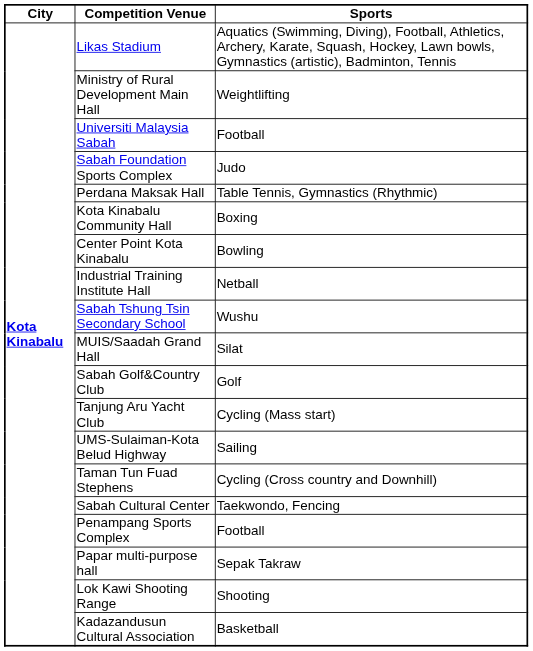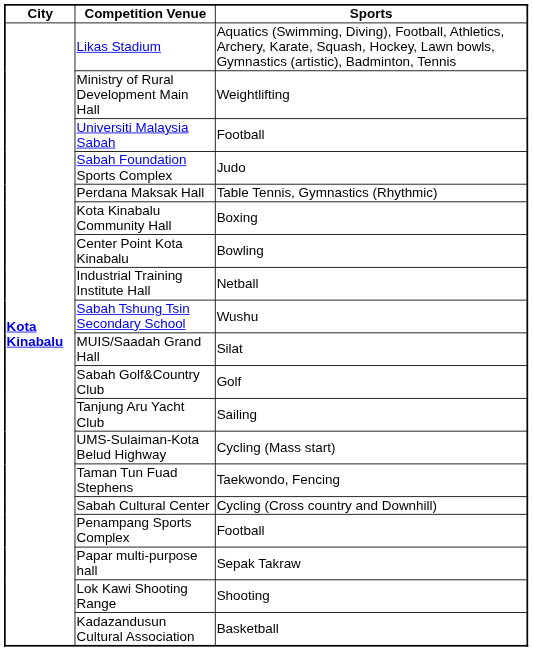 <table border=1 style="border-collapse:collapse; text-align:left; font-size:100%; border:2px solid black;">
 <tr style="text-align:center; color:black; font-weight:bold; background:white;">
 <td>City</td>
 <td>Competition Venue</td>
 <td>Sports</td>
 </tr>
 <tr>
 <th rowspan=19><a href='#'>Kota Kinabalu</a></th>
 <td><a href='#'>Likas Stadium</a></td>
 <td>Aquatics (Swimming, Diving), Football, Athletics, Archery, Karate, Squash, Hockey, Lawn bowls, Gymnastics (artistic), Badminton, Tennis</td>
 </tr>
 <tr>
 <td>Ministry of Rural Development Main Hall</td>
 <td>Weightlifting</td>
 </tr>
 <tr>
 <td><a href='#'>Universiti Malaysia Sabah</a></td>
 <td>Football</td>
 </tr>
 <tr>
 <td><a href='#'>Sabah Foundation</a> Sports Complex</td>
 <td>Judo</td>
 </tr>
 <tr>
 <td>Perdana Maksak Hall</td>
 <td>Table Tennis, Gymnastics (Rhythmic)</td>
 </tr>
 <tr>
 <td>Kota Kinabalu Community Hall</td>
 <td>Boxing</td>
 </tr>
 <tr>
 <td>Center Point Kota Kinabalu</td>
 <td>Bowling</td>
 </tr>
 <tr>
 <td>Industrial Training Institute Hall</td>
 <td>Netball</td>
 </tr>
 <tr>
 <td><a href='#'>Sabah Tshung Tsin Secondary School</a></td>
 <td>Wushu</td>
 </tr>
 <tr>
 <td>MUIS/Saadah Grand Hall</td>
 <td>Silat</td>
 </tr>
 <tr>
 <td>Sabah Golf&Country Club</td>
 <td>Golf</td>
 </tr>
 <tr>
 <td>Tanjung Aru Yacht Club</td>
+<td>Sailing</td>
+</tr>
+<tr>
+<td>UMS-Sulaiman-Kota Belud Highway</td>
 <td>Cycling (Mass start)</td>
 </tr>
 <tr>
-<td>UMS-Sulaiman-Kota Belud Highway</td>
-<td>Sailing</td>
-</tr>
-<tr>
 <td>Taman Tun Fuad Stephens</td>
-<td>Cycling (Cross country and Downhill)</td>
+<td>Taekwondo, Fencing</td>
 </tr>
 <tr>
 <td>Sabah Cultural Center</td>
-<td>Taekwondo, Fencing</td>
+<td>Cycling (Cross country and Downhill)</td>
 </tr>
 <tr>
 <td>Penampang Sports Complex</td>
 <td>Football</td>
 </tr>
 <tr>
 <td>Papar multi-purpose hall</td>
 <td>Sepak Takraw</td>
 </tr>
 <tr>
 <td>Lok Kawi Shooting Range</td>
 <td>Shooting</td>
 </tr>
 <tr>
 <td>Kadazandusun Cultural Association</td>
 <td>Basketball</td>
 </tr>
 </table>
